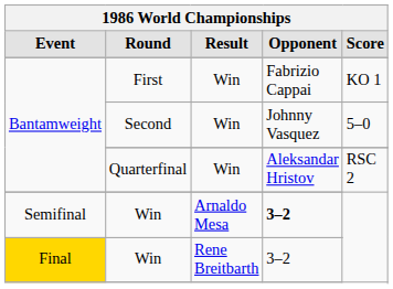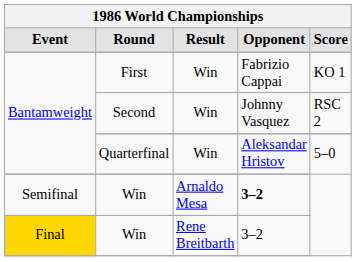 <table class="wikitable" style="font-size: 85%; text-align: left; width:45%">
 <tr>
 <th colspan=5>1986 World Championships</th>
 </tr>
 <tr>
 <th style='border-style: none none solid solid; background: #e3e3e3; width: 20%'><strong>Event</strong></th>
 <th style='border-style: none none solid solid; background: #e3e3e3; width: 15%'><strong>Round</strong></th>
 <th style='border-style: none none solid solid; background: #e3e3e3; width: 10%'><strong>Result</strong></th>
 <th style='border-style: none none solid solid; background: #e3e3e3; width: 43%'><strong>Opponent</strong></th>
 <th style='border-style: none none solid solid; background: #e3e3e3; width: 12%'><strong>Score</strong></th>
 </tr>
 <tr>
 </tr>
 <tr align=center>
 <td rowspan="5" style="text-align:center;"><a href='#'>Bantamweight</a></td>
 <td align='center'>First</td>
 <td>Win</td>
 <td align='left'> Fabrizio Cappai</td>
 <td align='left'>KO 1</td>
 </tr>
 <tr>
 </tr>
 <tr align=center>
 <td align='center'>Second</td>
 <td>Win</td>
 <td align='left'> Johnny Vasquez</td>
-<td align='left'>5–0</td>
+<td align='left'>RSC 2</td>
 </tr>
 <tr>
 </tr>
 <tr align=center>
 <td align='center'>Quarterfinal</td>
 <td>Win</td>
 <td align='left'> <a href='#'>Aleksandar Hristov</a></td>
-<td align='left'>RSC 2</td>
+<td align='left'>5–0</td>
 </tr>
 <tr>
 </tr>
 <tr align=center>
 <td align='center'>Semifinal</td>
 <td>Win</td>
 <td align='left'> <a href='#'>Arnaldo Mesa</a></td>
 <td align='left'><strong>3–2</strong></td>
 </tr>
 <tr>
 </tr>
 <tr align=center>
 <td align='center'; bgcolor="gold">Final</td>
 <td>Win</td>
 <td align='left'> <a href='#'>Rene Breitbarth</a></td>
 <td align='left'>3–2</td>
 </tr>
 <tr>
 </tr>
 </table>
